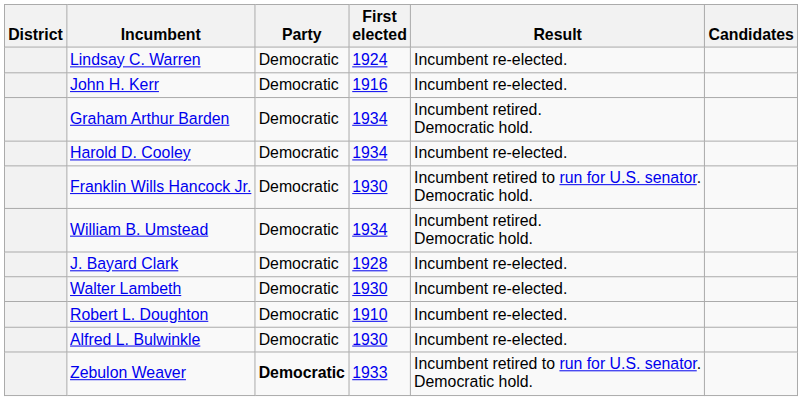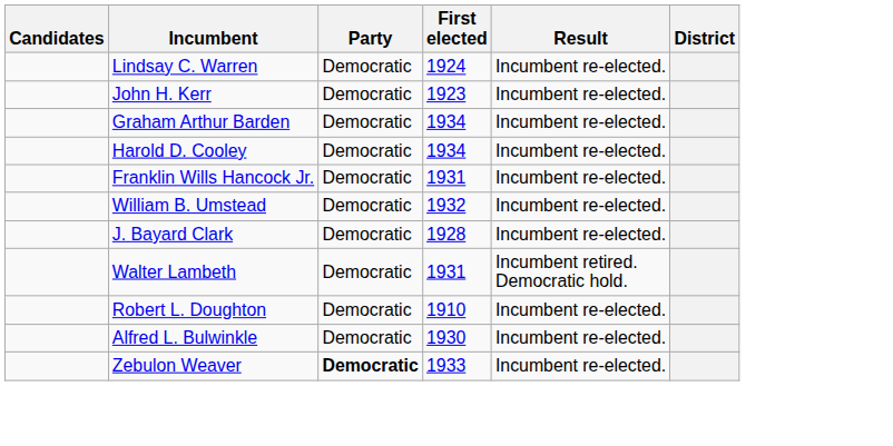 <table class=wikitable>
 <tr valign=bottom>
-<th>District</th>
+<th>Candidates</th>
 <th>Incumbent</th>
 <th>Party</th>
 <th>First<br>elected</th>
 <th>Result</th>
-<th>Candidates</th>
+<th>District</th>
 </tr>
 <tr>
-<th></th>
+<td nowrap></td>
 <td><a href='#'>Lindsay C. Warren</a></td>
 <td>Democratic</td>
 <td><a href='#'>1924</a></td>
 <td>Incumbent re-elected.</td>
-<td nowrap></td>
+<th></th>
 </tr>
 <tr>
-<th></th>
+<td nowrap></td>
 <td><a href='#'>John H. Kerr</a></td>
 <td>Democratic</td>
-<td><a href='#'>1916 </a></td>
+<td><a href='#'>1923 </a></td>
 <td>Incumbent re-elected.</td>
-<td nowrap></td>
+<th></th>
 </tr>
 <tr>
-<th></th>
+<td nowrap></td>
 <td><a href='#'>Graham Arthur Barden</a></td>
 <td>Democratic</td>
 <td><a href='#'>1934</a></td>
-<td>Incumbent retired.<br>Democratic hold.</td>
-<td nowrap></td>
+<td>Incumbent re-elected.</td>
+<th></th>
 </tr>
 <tr>
-<th></th>
+<td nowrap></td>
 <td><a href='#'>Harold D. Cooley</a></td>
 <td>Democratic</td>
 <td><a href='#'>1934</a></td>
 <td>Incumbent re-elected.</td>
-<td nowrap></td>
+<th></th>
 </tr>
 <tr>
-<th></th>
+<td nowrap></td>
 <td><a href='#'>Franklin Wills Hancock Jr.</a></td>
 <td>Democratic</td>
-<td><a href='#'>1930</a></td>
-<td>Incumbent retired to <a href='#'>run for U.S. senator</a>.<br>Democratic hold.</td>
-<td nowrap></td>
+<td><a href='#'>1931</a></td>
+<td>Incumbent re-elected.</td>
+<th></th>
 </tr>
 <tr>
-<th></th>
+<td nowrap></td>
 <td><a href='#'>William B. Umstead</a></td>
 <td>Democratic</td>
-<td><a href='#'>1934</a></td>
-<td>Incumbent retired.<br>Democratic hold.</td>
-<td nowrap></td>
+<td><a href='#'>1932</a></td>
+<td>Incumbent re-elected.</td>
+<th></th>
 </tr>
 <tr>
-<th></th>
+<td nowrap></td>
 <td><a href='#'>J. Bayard Clark</a></td>
 <td>Democratic</td>
 <td><a href='#'>1928</a></td>
 <td>Incumbent re-elected.</td>
-<td nowrap></td>
+<th></th>
 </tr>
 <tr>
-<th></th>
+<td nowrap></td>
 <td><a href='#'>Walter Lambeth</a></td>
 <td>Democratic</td>
-<td><a href='#'>1930</a></td>
-<td>Incumbent re-elected.</td>
-<td nowrap></td>
+<td><a href='#'>1931</a></td>
+<td>Incumbent retired.<br>Democratic hold.</td>
+<th></th>
 </tr>
 <tr>
-<th></th>
+<td nowrap></td>
 <td><a href='#'>Robert L. Doughton</a></td>
 <td>Democratic</td>
 <td><a href='#'>1910</a></td>
 <td>Incumbent re-elected.</td>
-<td nowrap></td>
+<th></th>
 </tr>
 <tr>
-<th></th>
+<td nowrap></td>
 <td><a href='#'>Alfred L. Bulwinkle</a></td>
 <td>Democratic</td>
 <td><a href='#'>1930</a></td>
 <td>Incumbent re-elected.</td>
-<td nowrap></td>
+<th></th>
 </tr>
 <tr>
-<th></th>
+<td nowrap></td>
 <td><a href='#'>Zebulon Weaver</a></td>
 <td><strong>Democratic</strong></td>
 <td><a href='#'>1933</a></td>
-<td>Incumbent retired to <a href='#'>run for U.S. senator</a>.<br>Democratic hold.</td>
-<td nowrap></td>
+<td>Incumbent re-elected.</td>
+<th></th>
 </tr>
 </table>
